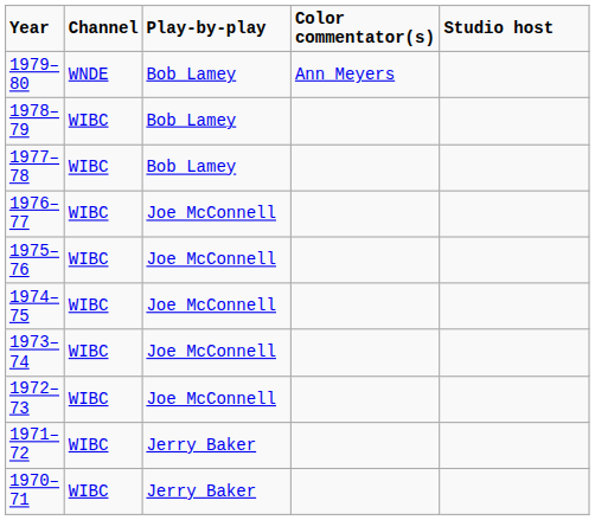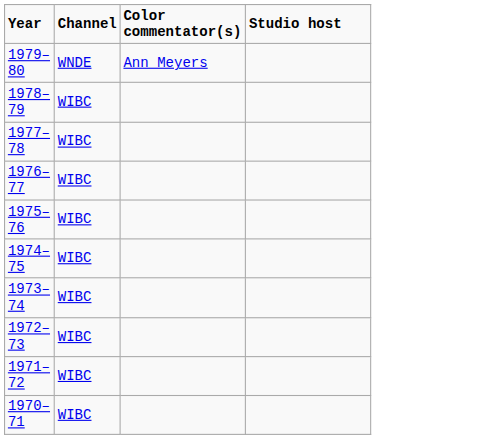 <table class="wikitable">
 <tr>
 <td width="40"><strong>Year</strong></td>
 <td width="40"><strong>Channel</strong></td>
-<td width="110"><strong>Play-by-play</strong></td>
 <td width="110"><strong>Color commentator(s)</strong></td>
 <td width="110"><strong>Studio host</strong></td>
 </tr>
 <tr>
 <td><a href='#'>1979–80</a></td>
 <td><a href='#'>WNDE</a></td>
-<td><a href='#'>Bob Lamey</a></td>
 <td><a href='#'>Ann Meyers</a></td>
 <td></td>
 </tr>
 <tr>
 <td><a href='#'>1978–79</a></td>
 <td><a href='#'>WIBC</a></td>
-<td><a href='#'>Bob Lamey</a></td>
 <td></td>
 <td></td>
 </tr>
 <tr>
 <td><a href='#'>1977–78</a></td>
 <td><a href='#'>WIBC</a></td>
-<td><a href='#'>Bob Lamey</a></td>
 <td></td>
 <td></td>
 </tr>
 <tr>
 <td><a href='#'>1976–77</a></td>
 <td><a href='#'>WIBC</a></td>
-<td><a href='#'>Joe McConnell</a></td>
 <td></td>
 <td></td>
 </tr>
 <tr>
 <td><a href='#'>1975–76</a></td>
 <td><a href='#'>WIBC</a></td>
-<td><a href='#'>Joe McConnell</a></td>
 <td></td>
 <td></td>
 </tr>
 <tr>
 <td><a href='#'>1974–75</a></td>
 <td><a href='#'>WIBC</a></td>
-<td><a href='#'>Joe McConnell</a></td>
 <td></td>
 <td></td>
 </tr>
 <tr>
 <td><a href='#'>1973–74</a></td>
 <td><a href='#'>WIBC</a></td>
-<td><a href='#'>Joe McConnell</a></td>
 <td></td>
 <td></td>
 </tr>
 <tr>
 <td><a href='#'>1972–73</a></td>
 <td><a href='#'>WIBC</a></td>
-<td><a href='#'>Joe McConnell</a></td>
 <td></td>
 <td></td>
 </tr>
 <tr>
 <td><a href='#'>1971–72</a></td>
 <td><a href='#'>WIBC</a></td>
-<td><a href='#'>Jerry Baker</a></td>
 <td></td>
 <td></td>
 </tr>
 <tr>
 <td><a href='#'>1970–71</a></td>
 <td><a href='#'>WIBC</a></td>
-<td><a href='#'>Jerry Baker</a></td>
 <td></td>
 <td></td>
 </tr>
 </table>
